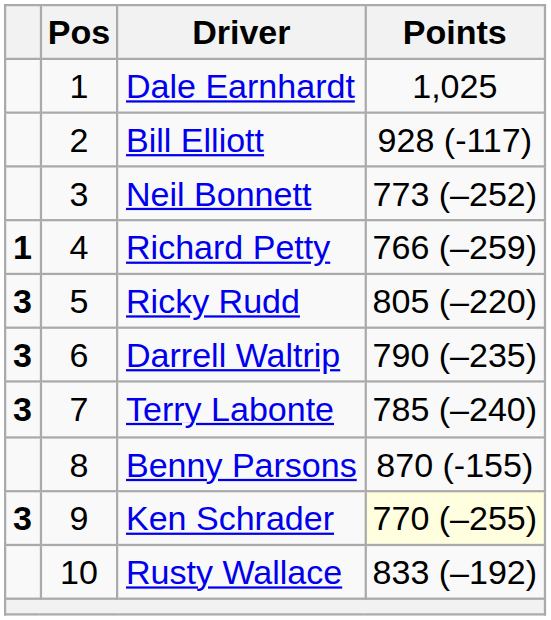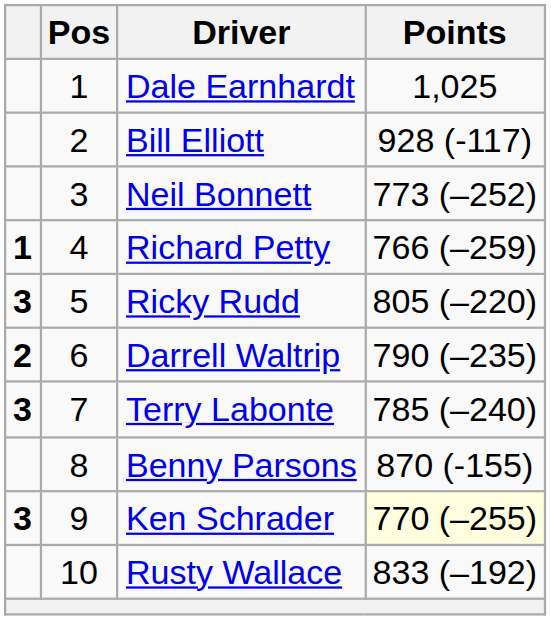 <table class="wikitable" style="font-size: 95%;">
 <tr>
 <th></th>
 <th>Pos</th>
 <th>Driver</th>
 <th>Points</th>
 </tr>
 <tr>
 <td align="left"></td>
 <td style="text-align:center;">1</td>
 <td><a href='#'>Dale Earnhardt</a></td>
 <td style="text-align:center;">1,025</td>
 </tr>
 <tr>
 <td align="left"></td>
 <td style="text-align:center;">2</td>
 <td><a href='#'>Bill Elliott</a></td>
 <td style="text-align:center;">928 (-117)</td>
 </tr>
 <tr>
 <td align="left"></td>
 <td style="text-align:center;">3</td>
 <td><a href='#'>Neil Bonnett</a></td>
 <td style="text-align:center;">773 (–252)</td>
 </tr>
 <tr>
 <td align="left">  <strong>1</strong></td>
 <td style="text-align:center;">4</td>
 <td><a href='#'>Richard Petty</a></td>
 <td style="text-align:center;">766 (–259)</td>
 </tr>
 <tr>
 <td align="left">  <strong>3</strong></td>
 <td style="text-align:center;">5</td>
 <td><a href='#'>Ricky Rudd</a></td>
 <td style="text-align:center;">805 (–220)</td>
 </tr>
 <tr>
-<td align="left">  <strong>3</strong></td>
+<td align="left">  <strong>2</strong></td>
 <td style="text-align:center;">6</td>
 <td><a href='#'>Darrell Waltrip</a></td>
 <td style="text-align:center;">790 (–235)</td>
 </tr>
 <tr>
 <td align="left">  <strong>3</strong></td>
 <td style="text-align:center;">7</td>
 <td><a href='#'>Terry Labonte</a></td>
 <td style="text-align:center;">785 (–240)</td>
 </tr>
 <tr>
 <td align="left"></td>
 <td style="text-align:center;">8</td>
 <td><a href='#'>Benny Parsons</a></td>
 <td style="text-align:center;">870 (-155)</td>
 </tr>
 <tr>
 <td align="left">  <strong>3</strong></td>
 <td style="text-align:center;">9</td>
 <td><a href='#'>Ken Schrader</a></td>
 <td style="background: lightyellow; text-align:center;">770 (–255)</td>
 </tr>
 <tr>
 <td align="left"></td>
 <td style="text-align:center;">10</td>
 <td><a href='#'>Rusty Wallace</a></td>
 <td style="text-align:center;">833 (–192)</td>
 </tr>
 <tr class="sortbottom">
 <th colspan="9"></th>
 </tr>
 </table>
